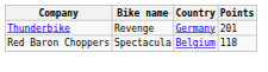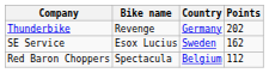 <table class="wikitable" border="1">
 <tr>
 <th>Company</th>
 <th>Bike name</th>
 <th>Country</th>
 <th>Points</th>
 </tr>
 <tr>
 <td><a href='#'>Thunderbike</a></td>
 <td>Revenge</td>
 <td><a href='#'>Germany</a></td>
-<td>201</td>
+<td>202</td>
+</tr>
+<tr>
+<td>SE Service</td>
+<td>Esox Lucius</td>
+<td><a href='#'>Sweden</a></td>
+<td>162</td>
 </tr>
 <tr>
 <td>Red Baron Choppers</td>
 <td>Spectacula</td>
 <td><a href='#'>Belgium</a></td>
-<td>118</td>
+<td>112</td>
 </tr>
 </table>
